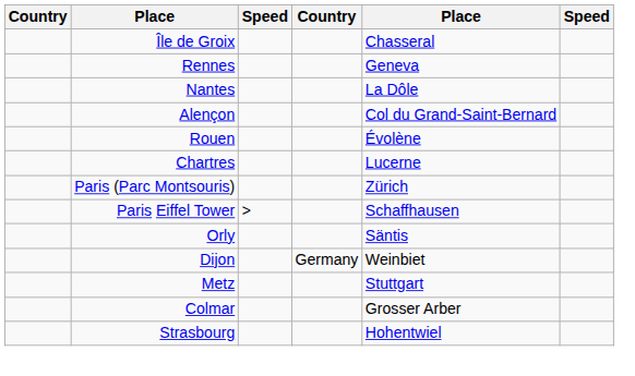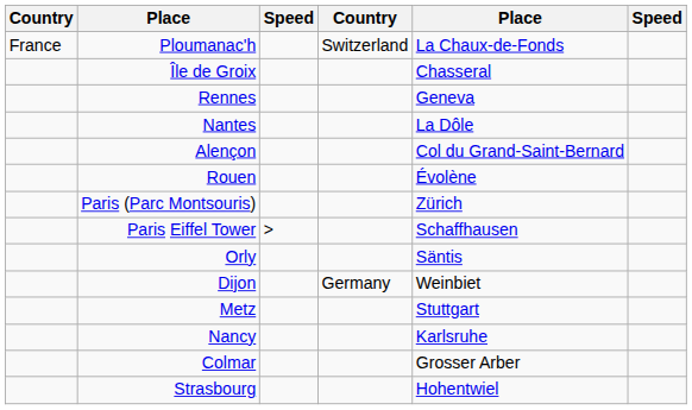 <table class="wikitable">
 <tr>
 <th>Country</th>
 <th>Place</th>
 <th>Speed</th>
 <th>Country</th>
 <th>Place</th>
 <th>Speed</th>
+</tr>
+<tr>
+<td>France</td>
+<td align="right"><a href='#'>Ploumanac'h</a></td>
+<td></td>
+<td>Switzerland</td>
+<td><a href='#'>La Chaux-de-Fonds</a></td>
+<td></td>
 </tr>
 <tr>
 <td></td>
 <td align="right"><a href='#'>Île de Groix</a></td>
 <td></td>
 <td></td>
 <td><a href='#'>Chasseral</a></td>
 <td></td>
 </tr>
 <tr>
 <td></td>
 <td align="right"><a href='#'>Rennes</a></td>
 <td></td>
 <td></td>
 <td><a href='#'>Geneva</a></td>
 <td></td>
 </tr>
 <tr>
 <td></td>
 <td align="right"><a href='#'>Nantes</a></td>
 <td></td>
 <td></td>
 <td><a href='#'>La Dôle</a></td>
 <td></td>
 </tr>
 <tr>
 <td></td>
 <td align="right"><a href='#'>Alençon</a></td>
 <td></td>
 <td></td>
 <td><a href='#'>Col du Grand-Saint-Bernard</a></td>
 <td></td>
 </tr>
 <tr>
 <td></td>
 <td align="right"><a href='#'>Rouen</a></td>
 <td></td>
 <td></td>
 <td><a href='#'>Évolène</a></td>
-<td></td>
-</tr>
-<tr>
-<td></td>
-<td align="right"><a href='#'>Chartres</a></td>
-<td></td>
-<td></td>
-<td><a href='#'>Lucerne</a></td>
 <td></td>
 </tr>
 <tr>
 <td></td>
 <td align="right"><a href='#'>Paris</a> (<a href='#'>Parc Montsouris</a>)</td>
 <td></td>
 <td></td>
 <td><a href='#'>Zürich</a></td>
 <td></td>
 </tr>
 <tr>
 <td></td>
 <td align="right"><a href='#'>Paris</a> <a href='#'>Eiffel Tower</a></td>
 <td>></td>
 <td></td>
 <td><a href='#'>Schaffhausen</a></td>
 <td></td>
 </tr>
 <tr>
 <td></td>
 <td align="right"><a href='#'>Orly</a></td>
 <td></td>
 <td></td>
 <td><a href='#'>Säntis</a></td>
 <td></td>
 </tr>
 <tr>
 <td></td>
 <td align="right"><a href='#'>Dijon</a></td>
 <td></td>
 <td>Germany</td>
 <td>Weinbiet</td>
 <td></td>
 </tr>
 <tr>
 <td></td>
 <td align="right"><a href='#'>Metz</a></td>
 <td></td>
 <td></td>
 <td><a href='#'>Stuttgart</a></td>
 <td></td>
 </tr>
 <tr>
 <td></td>
+<td align="right"><a href='#'>Nancy</a></td>
+<td></td>
+<td></td>
+<td><a href='#'>Karlsruhe</a></td>
+<td></td>
+</tr>
+<tr>
+<td></td>
 <td align="right"><a href='#'>Colmar</a></td>
 <td></td>
 <td></td>
 <td>Grosser Arber</td>
 <td></td>
 </tr>
 <tr>
 <td></td>
 <td align="right"><a href='#'>Strasbourg</a></td>
 <td></td>
 <td></td>
 <td><a href='#'>Hohentwiel</a></td>
 <td></td>
 </tr>
 </table>
